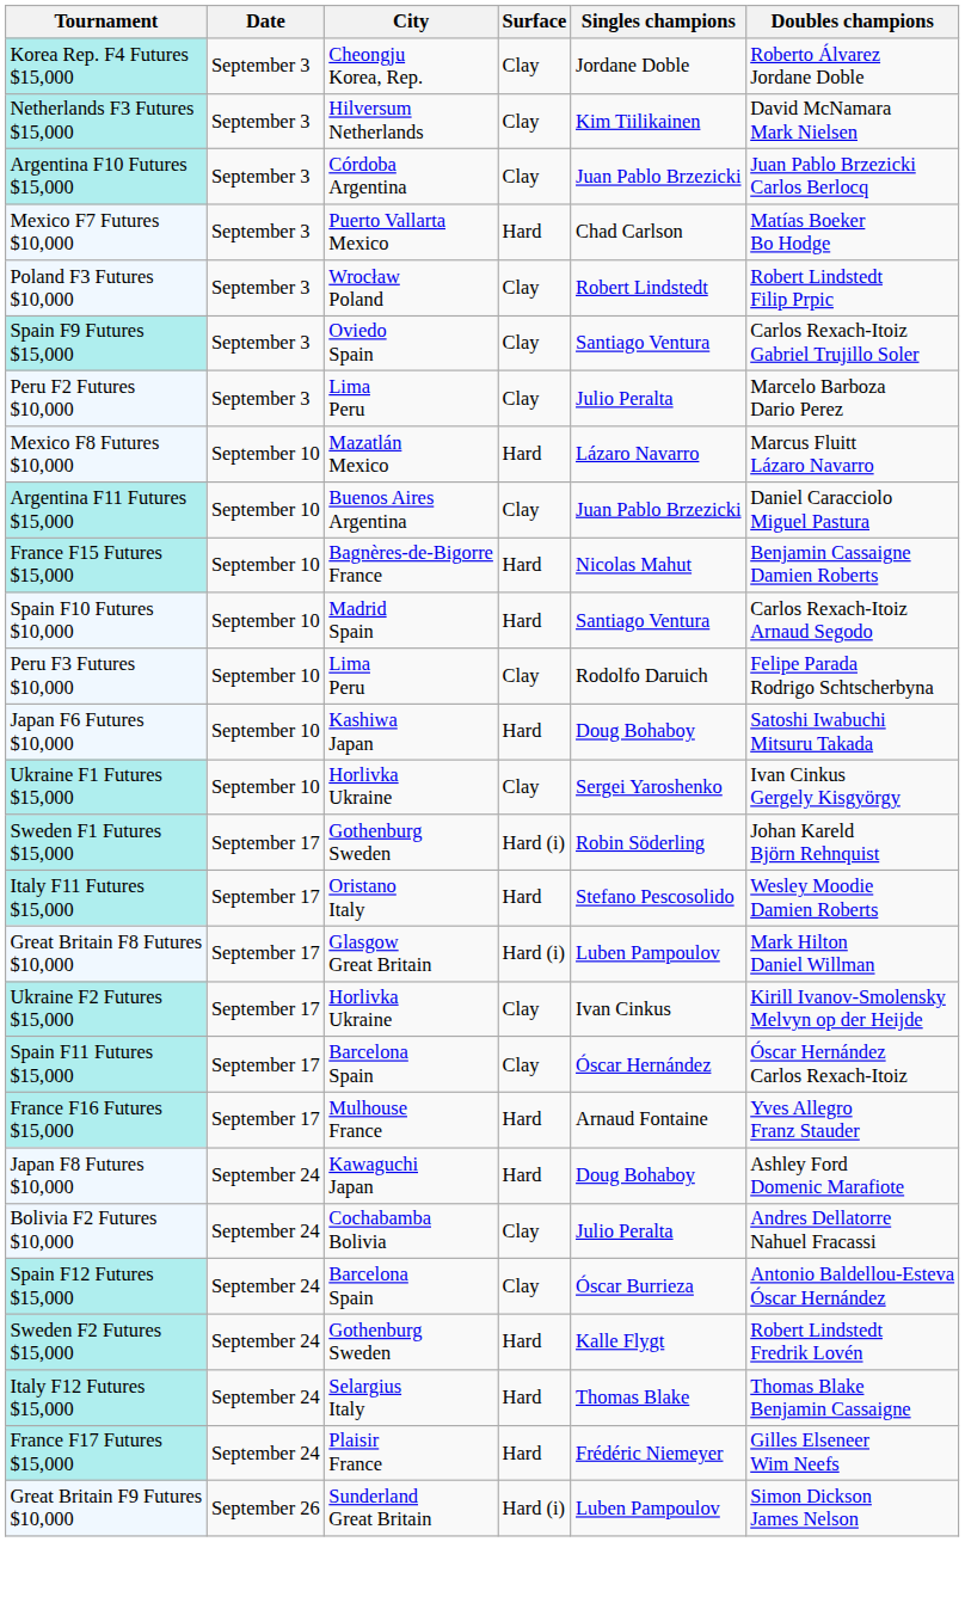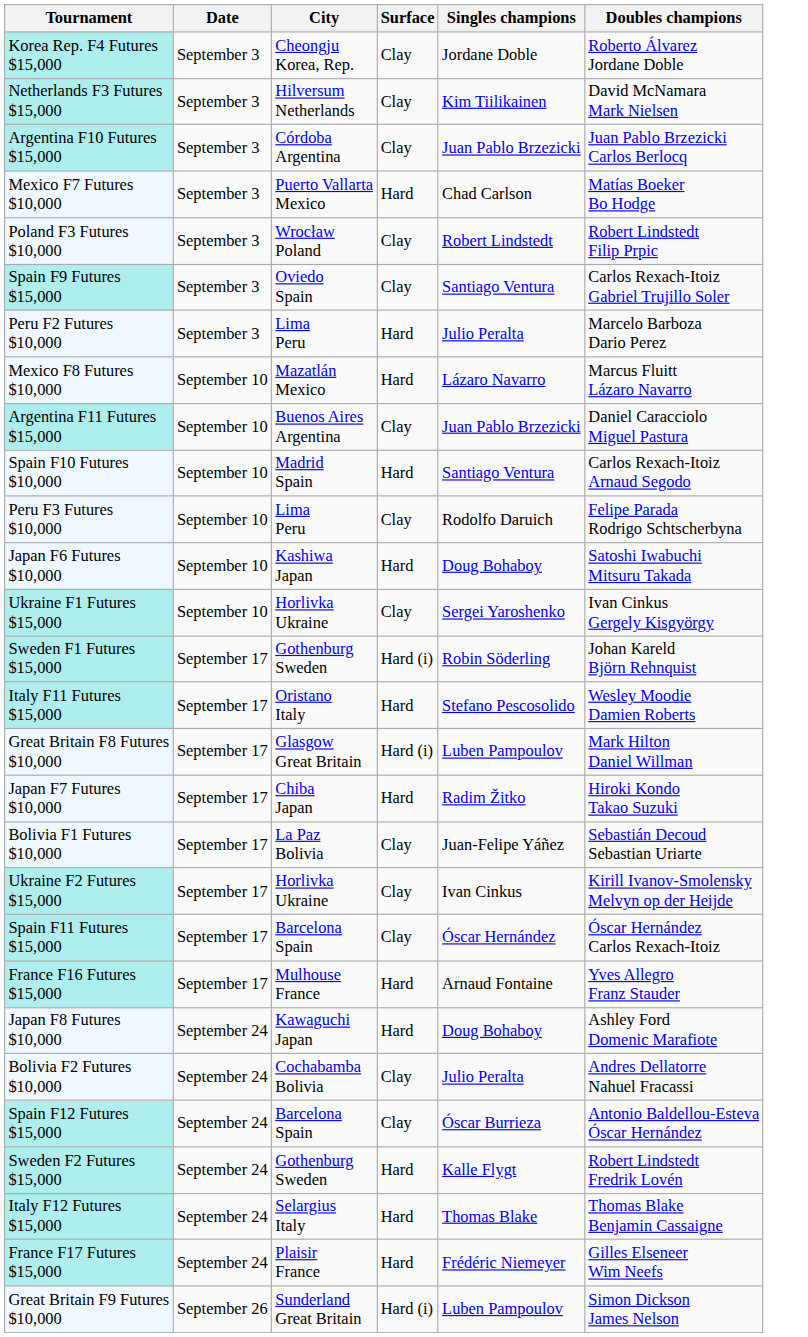 <table class="sortable wikitable" style="font-size:90%">
 <tr>
 <th>Tournament</th>
 <th>Date</th>
 <th>City</th>
 <th>Surface</th>
 <th>Singles champions</th>
 <th>Doubles champions</th>
 </tr>
 <tr>
 <td style="background:#afeeee;">Korea Rep. F4 Futures<br>$15,000</td>
 <td>September 3</td>
 <td><a href='#'>Cheongju</a><br>Korea, Rep.</td>
 <td>Clay</td>
 <td> Jordane Doble</td>
 <td> <a href='#'>Roberto Álvarez</a> <br> Jordane Doble</td>
 </tr>
 <tr>
 <td style="background:#afeeee;">Netherlands F3 Futures<br>$15,000</td>
 <td>September 3</td>
 <td><a href='#'>Hilversum</a><br>Netherlands</td>
 <td>Clay</td>
 <td> <a href='#'>Kim Tiilikainen</a></td>
 <td> David McNamara <br> <a href='#'>Mark Nielsen</a></td>
 </tr>
 <tr>
 <td style="background:#afeeee;">Argentina F10 Futures<br>$15,000</td>
 <td>September 3</td>
 <td><a href='#'>Córdoba</a><br>Argentina</td>
 <td>Clay</td>
 <td> <a href='#'>Juan Pablo Brzezicki</a></td>
 <td> <a href='#'>Juan Pablo Brzezicki</a> <br> <a href='#'>Carlos Berlocq</a></td>
 </tr>
 <tr>
 <td style="background:#f0f8ff;">Mexico F7 Futures<br>$10,000</td>
 <td>September 3</td>
 <td><a href='#'>Puerto Vallarta</a><br>Mexico</td>
 <td>Hard</td>
 <td> Chad Carlson</td>
 <td> <a href='#'>Matías Boeker</a> <br> <a href='#'>Bo Hodge</a></td>
 </tr>
 <tr>
 <td style="background:#f0f8ff;">Poland F3 Futures<br>$10,000</td>
 <td>September 3</td>
 <td><a href='#'>Wrocław</a><br>Poland</td>
 <td>Clay</td>
 <td> <a href='#'>Robert Lindstedt</a></td>
 <td> <a href='#'>Robert Lindstedt</a> <br> <a href='#'>Filip Prpic</a></td>
 </tr>
 <tr>
 <td style="background:#afeeee;">Spain F9 Futures<br>$15,000</td>
 <td>September 3</td>
 <td><a href='#'>Oviedo</a><br>Spain</td>
 <td>Clay</td>
 <td> <a href='#'>Santiago Ventura</a></td>
 <td> Carlos Rexach-Itoiz <br> <a href='#'>Gabriel Trujillo Soler</a></td>
 </tr>
 <tr>
 <td style="background:#f0f8ff;">Peru F2 Futures<br>$10,000</td>
 <td>September 3</td>
 <td><a href='#'>Lima</a><br>Peru</td>
-<td>Clay</td>
+<td>Hard</td>
 <td> <a href='#'>Julio Peralta</a></td>
 <td> Marcelo Barboza <br> Dario Perez</td>
 </tr>
 <tr>
 <td style="background:#f0f8ff;">Mexico F8 Futures<br>$10,000</td>
 <td>September 10</td>
 <td><a href='#'>Mazatlán</a><br>Mexico</td>
 <td>Hard</td>
 <td> <a href='#'>Lázaro Navarro</a></td>
 <td> Marcus Fluitt <br> <a href='#'>Lázaro Navarro</a></td>
 </tr>
 <tr>
 <td style="background:#afeeee;">Argentina F11 Futures<br>$15,000</td>
 <td>September 10</td>
 <td><a href='#'>Buenos Aires</a><br>Argentina</td>
 <td>Clay</td>
 <td> <a href='#'>Juan Pablo Brzezicki</a></td>
 <td> Daniel Caracciolo <br> <a href='#'>Miguel Pastura</a></td>
-</tr>
-<tr>
-<td style="background:#afeeee;">France F15 Futures<br>$15,000</td>
-<td>September 10</td>
-<td><a href='#'>Bagnères-de-Bigorre</a><br>France</td>
-<td>Hard</td>
-<td> <a href='#'>Nicolas Mahut</a></td>
-<td> <a href='#'>Benjamin Cassaigne</a> <br> <a href='#'>Damien Roberts</a></td>
 </tr>
 <tr>
 <td style="background:#f0f8ff;">Spain F10 Futures<br>$10,000</td>
 <td>September 10</td>
 <td><a href='#'>Madrid</a><br>Spain</td>
 <td>Hard</td>
 <td> <a href='#'>Santiago Ventura</a></td>
 <td> Carlos Rexach-Itoiz <br> <a href='#'>Arnaud Segodo</a></td>
 </tr>
 <tr>
 <td style="background:#f0f8ff;">Peru F3 Futures<br>$10,000</td>
 <td>September 10</td>
 <td><a href='#'>Lima</a><br>Peru</td>
 <td>Clay</td>
 <td> Rodolfo Daruich</td>
 <td> <a href='#'>Felipe Parada</a> <br> Rodrigo Schtscherbyna</td>
 </tr>
 <tr>
 <td style="background:#f0f8ff;">Japan F6 Futures<br>$10,000</td>
 <td>September 10</td>
 <td><a href='#'>Kashiwa</a><br>Japan</td>
 <td>Hard</td>
 <td> <a href='#'>Doug Bohaboy</a></td>
 <td> <a href='#'>Satoshi Iwabuchi</a> <br> <a href='#'>Mitsuru Takada</a></td>
 </tr>
 <tr>
 <td style="background:#afeeee;">Ukraine F1 Futures<br>$15,000</td>
 <td>September 10</td>
 <td><a href='#'>Horlivka</a><br>Ukraine</td>
 <td>Clay</td>
 <td> <a href='#'>Sergei Yaroshenko</a></td>
 <td> Ivan Cinkus <br> <a href='#'>Gergely Kisgyörgy</a></td>
 </tr>
 <tr>
 <td style="background:#afeeee;">Sweden F1 Futures<br>$15,000</td>
 <td>September 17</td>
 <td><a href='#'>Gothenburg</a><br>Sweden</td>
 <td>Hard (i)</td>
 <td> <a href='#'>Robin Söderling</a></td>
 <td> Johan Kareld <br> <a href='#'>Björn Rehnquist</a></td>
 </tr>
 <tr>
 <td style="background:#afeeee;">Italy F11 Futures<br>$15,000</td>
 <td>September 17</td>
 <td><a href='#'>Oristano</a><br>Italy</td>
 <td>Hard</td>
 <td> <a href='#'>Stefano Pescosolido</a></td>
 <td> <a href='#'>Wesley Moodie</a> <br> <a href='#'>Damien Roberts</a></td>
 </tr>
 <tr>
 <td style="background:#f0f8ff;">Great Britain F8 Futures<br>$10,000</td>
 <td>September 17</td>
 <td><a href='#'>Glasgow</a><br>Great Britain</td>
 <td>Hard (i)</td>
 <td> <a href='#'>Luben Pampoulov</a></td>
 <td> <a href='#'>Mark Hilton</a> <br> <a href='#'>Daniel Willman</a></td>
+</tr>
+<tr>
+<td style="background:#f0f8ff;">Japan F7 Futures<br>$10,000</td>
+<td>September 17</td>
+<td><a href='#'>Chiba</a><br>Japan</td>
+<td>Hard</td>
+<td> <a href='#'>Radim Žitko</a></td>
+<td> <a href='#'>Hiroki Kondo</a> <br> <a href='#'>Takao Suzuki</a></td>
+</tr>
+<tr>
+<td style="background:#f0f8ff;">Bolivia F1 Futures<br>$10,000</td>
+<td>September 17</td>
+<td><a href='#'>La Paz</a><br>Bolivia</td>
+<td>Clay</td>
+<td> Juan-Felipe Yáñez</td>
+<td> <a href='#'>Sebastián Decoud</a> <br> Sebastian Uriarte</td>
 </tr>
 <tr>
 <td style="background:#afeeee;">Ukraine F2 Futures<br>$15,000</td>
 <td>September 17</td>
 <td><a href='#'>Horlivka</a><br>Ukraine</td>
 <td>Clay</td>
 <td> Ivan Cinkus</td>
 <td> <a href='#'>Kirill Ivanov-Smolensky</a> <br> <a href='#'>Melvyn op der Heijde</a></td>
 </tr>
 <tr>
 <td style="background:#afeeee;">Spain F11 Futures<br>$15,000</td>
 <td>September 17</td>
 <td><a href='#'>Barcelona</a><br>Spain</td>
 <td>Clay</td>
 <td> <a href='#'>Óscar Hernández</a></td>
 <td> <a href='#'>Óscar Hernández</a> <br> Carlos Rexach-Itoiz</td>
 </tr>
 <tr>
 <td style="background:#afeeee;">France F16 Futures<br>$15,000</td>
 <td>September 17</td>
 <td><a href='#'>Mulhouse</a><br>France</td>
 <td>Hard</td>
 <td> Arnaud Fontaine</td>
 <td> <a href='#'>Yves Allegro</a> <br> <a href='#'>Franz Stauder</a></td>
 </tr>
 <tr>
 <td style="background:#f0f8ff;">Japan F8 Futures<br>$10,000</td>
 <td>September 24</td>
 <td><a href='#'>Kawaguchi</a><br>Japan</td>
 <td>Hard</td>
 <td> <a href='#'>Doug Bohaboy</a></td>
 <td> Ashley Ford <br> <a href='#'>Domenic Marafiote</a></td>
 </tr>
 <tr>
 <td style="background:#f0f8ff;">Bolivia F2 Futures<br>$10,000</td>
 <td>September 24</td>
 <td><a href='#'>Cochabamba</a><br>Bolivia</td>
 <td>Clay</td>
 <td> <a href='#'>Julio Peralta</a></td>
 <td> <a href='#'>Andres Dellatorre</a> <br> Nahuel Fracassi</td>
 </tr>
 <tr>
 <td style="background:#afeeee;">Spain F12 Futures<br>$15,000</td>
 <td>September 24</td>
 <td><a href='#'>Barcelona</a><br>Spain</td>
 <td>Clay</td>
 <td> <a href='#'>Óscar Burrieza</a></td>
 <td> <a href='#'>Antonio Baldellou-Esteva</a> <br> <a href='#'>Óscar Hernández</a></td>
 </tr>
 <tr>
 <td style="background:#afeeee;">Sweden F2 Futures<br>$15,000</td>
 <td>September 24</td>
 <td><a href='#'>Gothenburg</a><br>Sweden</td>
 <td>Hard</td>
 <td> <a href='#'>Kalle Flygt</a></td>
 <td> <a href='#'>Robert Lindstedt</a> <br> <a href='#'>Fredrik Lovén</a></td>
 </tr>
 <tr>
 <td style="background:#afeeee;">Italy F12 Futures<br>$15,000</td>
 <td>September 24</td>
 <td><a href='#'>Selargius</a><br>Italy</td>
 <td>Hard</td>
 <td> <a href='#'>Thomas Blake</a></td>
 <td> <a href='#'>Thomas Blake</a> <br> <a href='#'>Benjamin Cassaigne</a></td>
 </tr>
 <tr>
 <td style="background:#afeeee;">France F17 Futures<br>$15,000</td>
 <td>September 24</td>
 <td><a href='#'>Plaisir</a><br>France</td>
 <td>Hard</td>
 <td> <a href='#'>Frédéric Niemeyer</a></td>
 <td> <a href='#'>Gilles Elseneer</a> <br> <a href='#'>Wim Neefs</a></td>
 </tr>
 <tr>
 <td style="background:#f0f8ff;">Great Britain F9 Futures<br>$10,000</td>
 <td>September 26</td>
 <td><a href='#'>Sunderland</a><br>Great Britain</td>
 <td>Hard (i)</td>
 <td> <a href='#'>Luben Pampoulov</a></td>
 <td> <a href='#'>Simon Dickson</a> <br> <a href='#'>James Nelson</a></td>
 </tr>
 </table>
